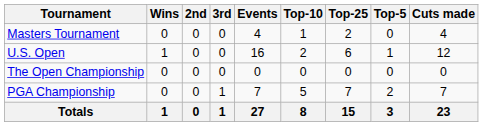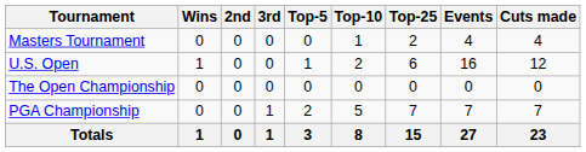 <table class=wikitable style=text-align:center>
 <tr>
 <th>Tournament</th>
 <th>Wins</th>
 <th>2nd</th>
 <th>3rd</th>
-<th>Events</th>
+<th>Top-5</th>
 <th>Top-10</th>
 <th>Top-25</th>
-<th>Top-5</th>
+<th>Events</th>
 <th>Cuts made</th>
 </tr>
 <tr>
 <td align=left><a href='#'>Masters Tournament</a></td>
 <td>0</td>
 <td>0</td>
 <td>0</td>
-<td>4</td>
+<td>0</td>
 <td>1</td>
 <td>2</td>
-<td>0</td>
+<td>4</td>
 <td>4</td>
 </tr>
 <tr>
 <td align=left><a href='#'>U.S. Open</a></td>
 <td>1</td>
 <td>0</td>
 <td>0</td>
-<td>16</td>
+<td>1</td>
 <td>2</td>
 <td>6</td>
-<td>1</td>
+<td>16</td>
 <td>12</td>
 </tr>
 <tr>
 <td align=left><a href='#'>The Open Championship</a></td>
 <td>0</td>
 <td>0</td>
 <td>0</td>
 <td>0</td>
 <td>0</td>
 <td>0</td>
 <td>0</td>
 <td>0</td>
 </tr>
 <tr>
 <td align=left><a href='#'>PGA Championship</a></td>
 <td>0</td>
 <td>0</td>
 <td>1</td>
-<td>7</td>
+<td>2</td>
 <td>5</td>
 <td>7</td>
-<td>2</td>
+<td>7</td>
 <td>7</td>
 </tr>
 <tr>
 <th>Totals</th>
 <th>1</th>
 <th>0</th>
 <th>1</th>
-<th>27</th>
+<th>3</th>
 <th>8</th>
 <th>15</th>
-<th>3</th>
+<th>27</th>
 <th>23</th>
 </tr>
 </table>
